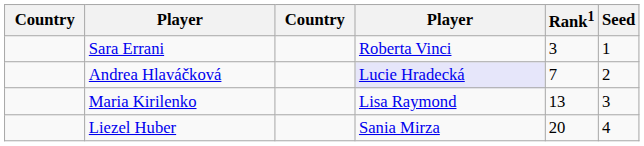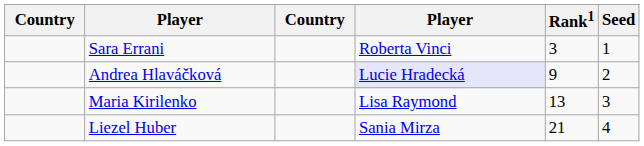 <table class="sortable wikitable">
 <tr>
 <th width="70">Country</th>
 <th width="175">Player</th>
 <th width="70">Country</th>
 <th width="175">Player</th>
 <th>Rank<sup>1</sup></th>
 <th>Seed</th>
 </tr>
 <tr>
 <td></td>
 <td><a href='#'>Sara Errani</a></td>
 <td></td>
 <td><a href='#'>Roberta Vinci</a></td>
 <td>3</td>
 <td>1</td>
 </tr>
 <tr>
 <td></td>
 <td><a href='#'>Andrea Hlaváčková</a></td>
 <td></td>
 <td style="background: lavender;"><a href='#'>Lucie Hradecká</a></td>
-<td>7</td>
+<td>9</td>
 <td>2</td>
 </tr>
 <tr>
 <td></td>
 <td><a href='#'>Maria Kirilenko</a></td>
 <td></td>
 <td><a href='#'>Lisa Raymond</a></td>
 <td>13</td>
 <td>3</td>
 </tr>
 <tr>
 <td></td>
 <td><a href='#'>Liezel Huber</a></td>
 <td></td>
 <td><a href='#'>Sania Mirza</a></td>
-<td>20</td>
+<td>21</td>
 <td>4</td>
 </tr>
 </table>
